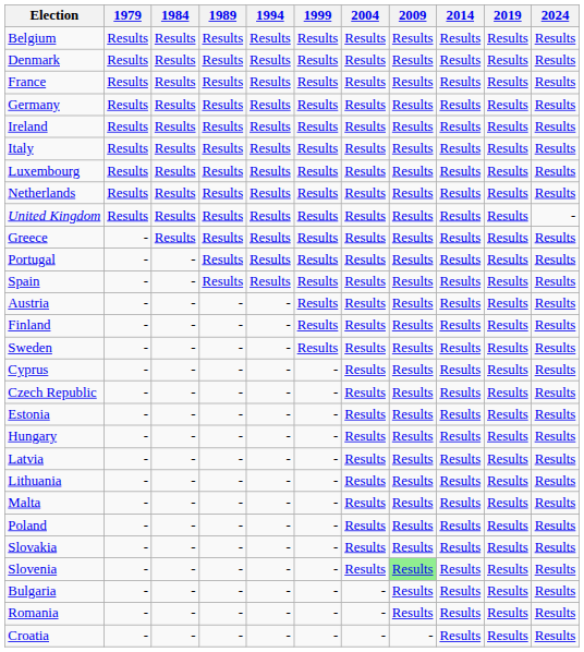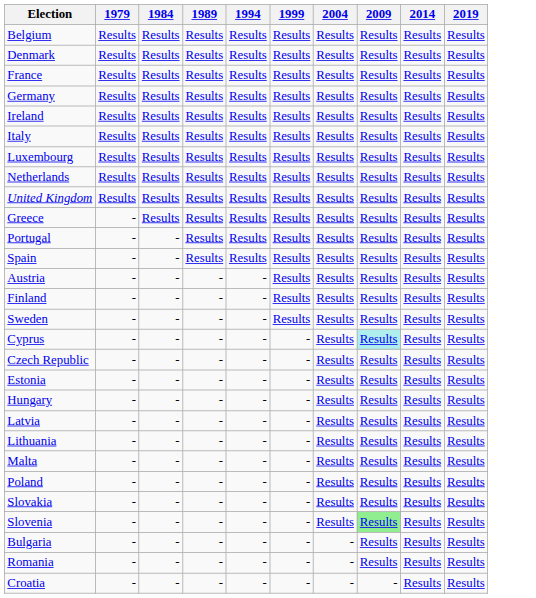 <table class="wikitable" style="text-align:right; border-collapse:collapse">
 <tr>
 <th>Election</th>
 <th><a href='#'>1979</a></th>
 <th><a href='#'>1984</a></th>
 <th><a href='#'>1989</a></th>
 <th><a href='#'>1994</a></th>
 <th><a href='#'>1999</a></th>
 <th><a href='#'>2004</a></th>
 <th><a href='#'>2009</a></th>
 <th><a href='#'>2014</a></th>
 <th><a href='#'>2019</a></th>
-<th><a href='#'>2024</a></th>
 </tr>
 <tr>
 <td align=left><a href='#'>Belgium</a></td>
-<td><a href='#'>Results</a></td>
 <td><a href='#'>Results</a></td>
 <td><a href='#'>Results</a></td>
 <td><a href='#'>Results</a></td>
 <td><a href='#'>Results</a></td>
 <td><a href='#'>Results</a></td>
 <td><a href='#'>Results</a></td>
 <td><a href='#'>Results</a></td>
 <td><a href='#'>Results</a></td>
 <td><a href='#'>Results</a></td>
 </tr>
 <tr>
 <td align=left><a href='#'>Denmark</a></td>
 <td><a href='#'>Results</a></td>
 <td><a href='#'>Results</a></td>
 <td><a href='#'>Results</a></td>
 <td><a href='#'>Results</a></td>
 <td><a href='#'>Results</a></td>
 <td><a href='#'>Results</a></td>
 <td><a href='#'>Results</a></td>
 <td><a href='#'>Results</a></td>
 <td><a href='#'>Results</a></td>
-<td><a href='#'>Results</a></td>
 </tr>
 <tr>
 <td align=left><a href='#'>France</a></td>
-<td><a href='#'>Results</a></td>
 <td><a href='#'>Results</a></td>
 <td><a href='#'>Results</a></td>
 <td><a href='#'>Results</a></td>
 <td><a href='#'>Results</a></td>
 <td><a href='#'>Results</a></td>
 <td><a href='#'>Results</a></td>
 <td><a href='#'>Results</a></td>
 <td><a href='#'>Results</a></td>
 <td><a href='#'>Results</a></td>
 </tr>
 <tr>
 <td align=left><a href='#'>Germany</a></td>
 <td><a href='#'>Results</a></td>
 <td><a href='#'>Results</a></td>
 <td><a href='#'>Results</a></td>
 <td><a href='#'>Results</a></td>
 <td><a href='#'>Results</a></td>
 <td><a href='#'>Results</a></td>
 <td><a href='#'>Results</a></td>
 <td><a href='#'>Results</a></td>
 <td><a href='#'>Results</a></td>
-<td><a href='#'>Results</a></td>
 </tr>
 <tr>
 <td align=left><a href='#'>Ireland</a></td>
-<td><a href='#'>Results</a></td>
 <td><a href='#'>Results</a></td>
 <td><a href='#'>Results</a></td>
 <td><a href='#'>Results</a></td>
 <td><a href='#'>Results</a></td>
 <td><a href='#'>Results</a></td>
 <td><a href='#'>Results</a></td>
 <td><a href='#'>Results</a></td>
 <td><a href='#'>Results</a></td>
 <td><a href='#'>Results</a></td>
 </tr>
 <tr>
 <td align=left><a href='#'>Italy</a></td>
 <td><a href='#'>Results</a></td>
 <td><a href='#'>Results</a></td>
 <td><a href='#'>Results</a></td>
 <td><a href='#'>Results</a></td>
 <td><a href='#'>Results</a></td>
 <td><a href='#'>Results</a></td>
 <td><a href='#'>Results</a></td>
 <td><a href='#'>Results</a></td>
 <td><a href='#'>Results</a></td>
-<td><a href='#'>Results</a></td>
 </tr>
 <tr>
 <td align=left><a href='#'>Luxembourg</a></td>
-<td><a href='#'>Results</a></td>
 <td><a href='#'>Results</a></td>
 <td><a href='#'>Results</a></td>
 <td><a href='#'>Results</a></td>
 <td><a href='#'>Results</a></td>
 <td><a href='#'>Results</a></td>
 <td><a href='#'>Results</a></td>
 <td><a href='#'>Results</a></td>
 <td><a href='#'>Results</a></td>
 <td><a href='#'>Results</a></td>
 </tr>
 <tr>
 <td align=left><a href='#'>Netherlands</a></td>
 <td><a href='#'>Results</a></td>
 <td><a href='#'>Results</a></td>
 <td><a href='#'>Results</a></td>
 <td><a href='#'>Results</a></td>
 <td><a href='#'>Results</a></td>
 <td><a href='#'>Results</a></td>
 <td><a href='#'>Results</a></td>
 <td><a href='#'>Results</a></td>
 <td><a href='#'>Results</a></td>
-<td><a href='#'>Results</a></td>
 </tr>
 <tr>
 <td align=left><em><a href='#'>United Kingdom</a></em></td>
 <td><a href='#'>Results</a></td>
 <td><a href='#'>Results</a></td>
 <td><a href='#'>Results</a></td>
 <td><a href='#'>Results</a></td>
 <td><a href='#'>Results</a></td>
 <td><a href='#'>Results</a></td>
 <td><a href='#'>Results</a></td>
 <td><a href='#'>Results</a></td>
 <td><a href='#'>Results</a></td>
-<td>-</td>
 </tr>
 <tr>
 <td align=left><a href='#'>Greece</a></td>
 <td>-</td>
-<td><a href='#'>Results</a></td>
 <td><a href='#'>Results</a></td>
 <td><a href='#'>Results</a></td>
 <td><a href='#'>Results</a></td>
 <td><a href='#'>Results</a></td>
 <td><a href='#'>Results</a></td>
 <td><a href='#'>Results</a></td>
 <td><a href='#'>Results</a></td>
 <td><a href='#'>Results</a></td>
 </tr>
 <tr>
 <td align=left><a href='#'>Portugal</a></td>
 <td>-</td>
 <td>-</td>
 <td><a href='#'>Results</a></td>
 <td><a href='#'>Results</a></td>
 <td><a href='#'>Results</a></td>
 <td><a href='#'>Results</a></td>
 <td><a href='#'>Results</a></td>
 <td><a href='#'>Results</a></td>
 <td><a href='#'>Results</a></td>
-<td><a href='#'>Results</a></td>
 </tr>
 <tr>
 <td align=left><a href='#'>Spain</a></td>
 <td>-</td>
 <td>-</td>
-<td><a href='#'>Results</a></td>
 <td><a href='#'>Results</a></td>
 <td><a href='#'>Results</a></td>
 <td><a href='#'>Results</a></td>
 <td><a href='#'>Results</a></td>
 <td><a href='#'>Results</a></td>
 <td><a href='#'>Results</a></td>
 <td><a href='#'>Results</a></td>
 </tr>
 <tr>
 <td align=left><a href='#'>Austria</a></td>
 <td>-</td>
 <td>-</td>
 <td>-</td>
 <td>-</td>
 <td><a href='#'>Results</a></td>
 <td><a href='#'>Results</a></td>
 <td><a href='#'>Results</a></td>
 <td><a href='#'>Results</a></td>
 <td><a href='#'>Results</a></td>
-<td><a href='#'>Results</a></td>
 </tr>
 <tr>
 <td align=left><a href='#'>Finland</a></td>
 <td>-</td>
 <td>-</td>
 <td>-</td>
 <td>-</td>
-<td><a href='#'>Results</a></td>
 <td><a href='#'>Results</a></td>
 <td><a href='#'>Results</a></td>
 <td><a href='#'>Results</a></td>
 <td><a href='#'>Results</a></td>
 <td><a href='#'>Results</a></td>
 </tr>
 <tr>
 <td align=left><a href='#'>Sweden</a></td>
 <td>-</td>
 <td>-</td>
 <td>-</td>
 <td>-</td>
 <td><a href='#'>Results</a></td>
 <td><a href='#'>Results</a></td>
 <td><a href='#'>Results</a></td>
 <td><a href='#'>Results</a></td>
 <td><a href='#'>Results</a></td>
-<td><a href='#'>Results</a></td>
 </tr>
 <tr>
 <td align=left><a href='#'>Cyprus</a></td>
 <td>-</td>
 <td>-</td>
 <td>-</td>
 <td>-</td>
 <td>-</td>
 <td><a href='#'>Results</a></td>
-<td><a href='#'>Results</a></td>
-<td><a href='#'>Results</a></td>
+<td style="background: paleturquoise;"><a href='#'>Results</a></td>
 <td><a href='#'>Results</a></td>
 <td><a href='#'>Results</a></td>
 </tr>
 <tr>
 <td align=left><a href='#'>Czech Republic</a></td>
 <td>-</td>
 <td>-</td>
 <td>-</td>
 <td>-</td>
 <td>-</td>
-<td><a href='#'>Results</a></td>
 <td><a href='#'>Results</a></td>
 <td><a href='#'>Results</a></td>
 <td><a href='#'>Results</a></td>
 <td><a href='#'>Results</a></td>
 </tr>
 <tr>
 <td align=left><a href='#'>Estonia</a></td>
 <td>-</td>
 <td>-</td>
 <td>-</td>
 <td>-</td>
 <td>-</td>
 <td><a href='#'>Results</a></td>
 <td><a href='#'>Results</a></td>
 <td><a href='#'>Results</a></td>
 <td><a href='#'>Results</a></td>
-<td><a href='#'>Results</a></td>
 </tr>
 <tr>
 <td align=left><a href='#'>Hungary</a></td>
 <td>-</td>
 <td>-</td>
 <td>-</td>
 <td>-</td>
 <td>-</td>
-<td><a href='#'>Results</a></td>
 <td><a href='#'>Results</a></td>
 <td><a href='#'>Results</a></td>
 <td><a href='#'>Results</a></td>
 <td><a href='#'>Results</a></td>
 </tr>
 <tr>
 <td align=left><a href='#'>Latvia</a></td>
 <td>-</td>
 <td>-</td>
 <td>-</td>
 <td>-</td>
 <td>-</td>
 <td><a href='#'>Results</a></td>
 <td><a href='#'>Results</a></td>
 <td><a href='#'>Results</a></td>
 <td><a href='#'>Results</a></td>
-<td><a href='#'>Results</a></td>
 </tr>
 <tr>
 <td align=left><a href='#'>Lithuania</a></td>
 <td>-</td>
 <td>-</td>
 <td>-</td>
 <td>-</td>
 <td>-</td>
-<td><a href='#'>Results</a></td>
 <td><a href='#'>Results</a></td>
 <td><a href='#'>Results</a></td>
 <td><a href='#'>Results</a></td>
 <td><a href='#'>Results</a></td>
 </tr>
 <tr>
 <td align=left><a href='#'>Malta</a></td>
 <td>-</td>
 <td>-</td>
 <td>-</td>
 <td>-</td>
 <td>-</td>
 <td><a href='#'>Results</a></td>
 <td><a href='#'>Results</a></td>
 <td><a href='#'>Results</a></td>
 <td><a href='#'>Results</a></td>
-<td><a href='#'>Results</a></td>
 </tr>
 <tr>
 <td align=left><a href='#'>Poland</a></td>
 <td>-</td>
 <td>-</td>
 <td>-</td>
 <td>-</td>
 <td>-</td>
-<td><a href='#'>Results</a></td>
 <td><a href='#'>Results</a></td>
 <td><a href='#'>Results</a></td>
 <td><a href='#'>Results</a></td>
 <td><a href='#'>Results</a></td>
 </tr>
 <tr>
 <td align=left><a href='#'>Slovakia</a></td>
 <td>-</td>
 <td>-</td>
 <td>-</td>
 <td>-</td>
 <td>-</td>
 <td><a href='#'>Results</a></td>
 <td><a href='#'>Results</a></td>
 <td><a href='#'>Results</a></td>
 <td><a href='#'>Results</a></td>
-<td><a href='#'>Results</a></td>
 </tr>
 <tr>
 <td align=left><a href='#'>Slovenia</a></td>
 <td>-</td>
 <td>-</td>
 <td>-</td>
 <td>-</td>
 <td>-</td>
 <td><a href='#'>Results</a></td>
 <td style="background: lightgreen;"><a href='#'>Results</a></td>
 <td><a href='#'>Results</a></td>
 <td><a href='#'>Results</a></td>
-<td><a href='#'>Results</a></td>
 </tr>
 <tr>
 <td align=left><a href='#'>Bulgaria</a></td>
 <td>-</td>
 <td>-</td>
 <td>-</td>
 <td>-</td>
 <td>-</td>
 <td>-</td>
-<td><a href='#'>Results</a></td>
 <td><a href='#'>Results</a></td>
 <td><a href='#'>Results</a></td>
 <td><a href='#'>Results</a></td>
 </tr>
 <tr>
 <td align=left><a href='#'>Romania</a></td>
 <td>-</td>
 <td>-</td>
 <td>-</td>
 <td>-</td>
 <td>-</td>
 <td>-</td>
 <td><a href='#'>Results</a></td>
 <td><a href='#'>Results</a></td>
 <td><a href='#'>Results</a></td>
-<td><a href='#'>Results</a></td>
 </tr>
 <tr>
 <td align=left><a href='#'>Croatia</a></td>
 <td>-</td>
 <td>-</td>
 <td>-</td>
 <td>-</td>
 <td>-</td>
 <td>-</td>
 <td>-</td>
 <td><a href='#'>Results</a></td>
 <td><a href='#'>Results</a></td>
-<td><a href='#'>Results</a></td>
 </tr>
 </table>
